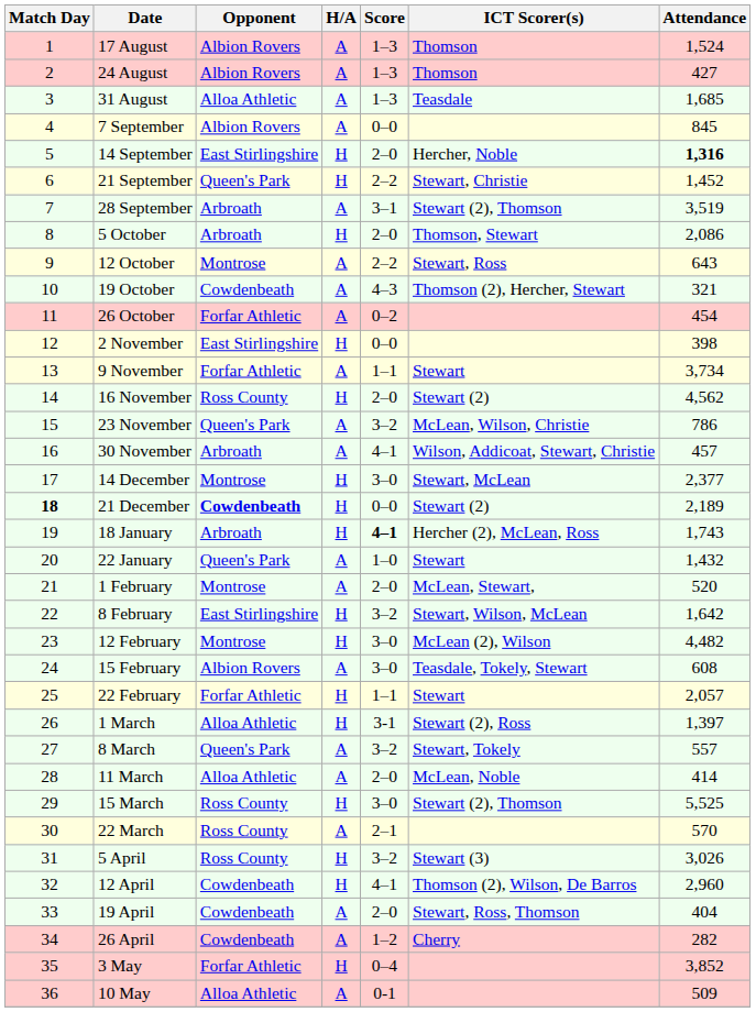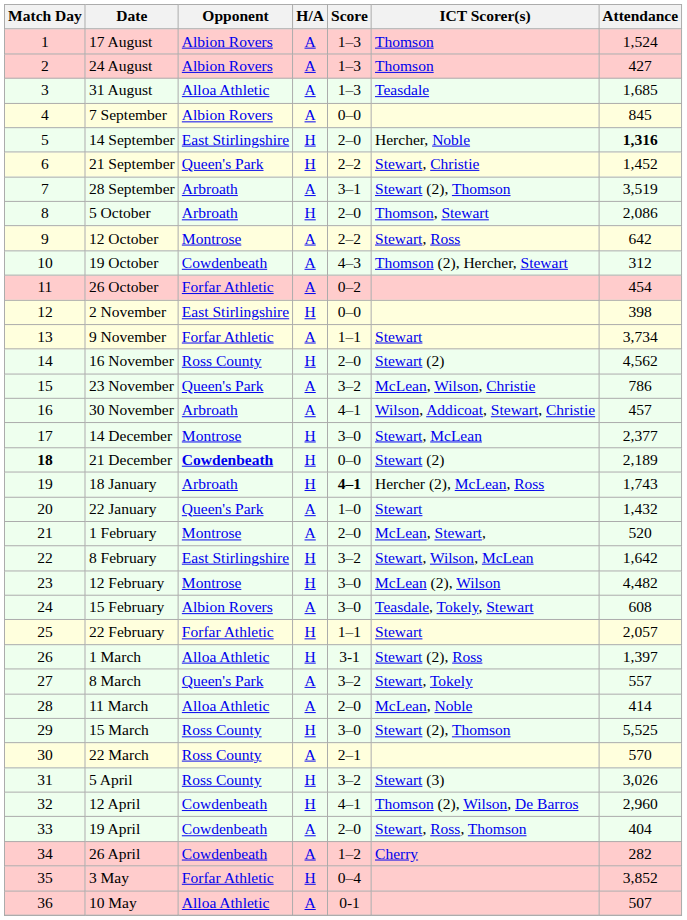 <table class="wikitable" style="text-align:center">
 <tr>
 <th>Match Day</th>
 <th>Date</th>
 <th>Opponent</th>
 <th>H/A</th>
 <th>Score</th>
 <th>ICT Scorer(s)</th>
 <th>Attendance</th>
 </tr>
 <tr bgcolor=#FFCCCC>
 <td>1</td>
 <td align=left>17 August</td>
 <td align=left><a href='#'>Albion Rovers</a></td>
 <td><a href='#'>A</a></td>
 <td>1–3</td>
 <td align=left><a href='#'>Thomson</a></td>
 <td>1,524</td>
 </tr>
 <tr bgcolor=#FFCCCC>
 <td>2</td>
 <td align=left>24 August</td>
 <td align=left><a href='#'>Albion Rovers</a></td>
 <td><a href='#'>A</a></td>
 <td>1–3</td>
 <td align=left><a href='#'>Thomson</a></td>
 <td>427</td>
 </tr>
 <tr bgcolor=#EEFFEE>
 <td>3</td>
 <td align=left>31 August</td>
 <td align=left><a href='#'>Alloa Athletic</a></td>
 <td><a href='#'>A</a></td>
 <td>1–3</td>
 <td align=left><a href='#'>Teasdale</a></td>
 <td>1,685</td>
 </tr>
 <tr bgcolor=#FFFFDD>
 <td>4</td>
 <td align=left>7 September</td>
 <td align=left><a href='#'>Albion Rovers</a></td>
 <td><a href='#'>A</a></td>
 <td>0–0</td>
 <td align=left></td>
 <td>845</td>
 </tr>
 <tr bgcolor=#EEFFEE>
 <td>5</td>
 <td align=left>14 September</td>
 <td align=left><a href='#'>East Stirlingshire</a></td>
 <td><a href='#'>H</a></td>
 <td>2–0</td>
 <td align=left>Hercher, <a href='#'>Noble</a></td>
 <td><strong>1,316</strong></td>
 </tr>
 <tr bgcolor=#FFFFDD>
 <td>6</td>
 <td align=left>21 September</td>
 <td align=left><a href='#'>Queen's Park</a></td>
 <td><a href='#'>H</a></td>
 <td>2–2</td>
 <td align=left><a href='#'>Stewart</a>, <a href='#'>Christie</a></td>
 <td>1,452</td>
 </tr>
 <tr bgcolor=#EEFFEE>
 <td>7</td>
 <td align=left>28 September</td>
 <td align=left><a href='#'>Arbroath</a></td>
 <td><a href='#'>A</a></td>
 <td>3–1</td>
 <td align=left><a href='#'>Stewart</a> (2), <a href='#'>Thomson</a></td>
 <td>3,519</td>
 </tr>
 <tr bgcolor=#EEFFEE>
 <td>8</td>
 <td align=left>5 October</td>
 <td align=left><a href='#'>Arbroath</a></td>
 <td><a href='#'>H</a></td>
 <td>2–0</td>
 <td align=left><a href='#'>Thomson</a>, <a href='#'>Stewart</a></td>
 <td>2,086</td>
 </tr>
 <tr bgcolor=#FFFFDD>
 <td>9</td>
 <td align=left>12 October</td>
 <td align=left><a href='#'>Montrose</a></td>
 <td><a href='#'>A</a></td>
 <td>2–2</td>
 <td align=left><a href='#'>Stewart</a>, <a href='#'>Ross</a></td>
-<td>643</td>
+<td>642</td>
 </tr>
 <tr bgcolor=#EEFFEE>
 <td>10</td>
 <td align=left>19 October</td>
 <td align=left><a href='#'>Cowdenbeath</a></td>
 <td><a href='#'>A</a></td>
 <td>4–3</td>
 <td align=left><a href='#'>Thomson</a> (2), Hercher, <a href='#'>Stewart</a></td>
-<td>321</td>
+<td>312</td>
 </tr>
 <tr bgcolor=#FFCCCC>
 <td>11</td>
 <td align=left>26 October</td>
 <td align=left><a href='#'>Forfar Athletic</a></td>
 <td><a href='#'>A</a></td>
 <td>0–2</td>
 <td align=left></td>
 <td>454</td>
 </tr>
 <tr bgcolor=#FFFFDD>
 <td>12</td>
 <td align=left>2 November</td>
 <td align=left><a href='#'>East Stirlingshire</a></td>
 <td><a href='#'>H</a></td>
 <td>0–0</td>
 <td align=left></td>
 <td>398</td>
 </tr>
 <tr bgcolor=#FFFFDD>
 <td>13</td>
 <td align=left>9 November</td>
 <td align=left><a href='#'>Forfar Athletic</a></td>
 <td><a href='#'>A</a></td>
 <td>1–1</td>
 <td align=left><a href='#'>Stewart</a></td>
 <td>3,734</td>
 </tr>
 <tr bgcolor=#EEFFEE>
 <td>14</td>
 <td align=left>16 November</td>
 <td align=left><a href='#'>Ross County</a></td>
 <td><a href='#'>H</a></td>
 <td>2–0</td>
 <td align=left><a href='#'>Stewart</a> (2)</td>
 <td>4,562</td>
 </tr>
 <tr bgcolor=#EEFFEE>
 <td>15</td>
 <td align=left>23 November</td>
 <td align=left><a href='#'>Queen's Park</a></td>
 <td><a href='#'>A</a></td>
 <td>3–2</td>
 <td align=left><a href='#'>McLean</a>, <a href='#'>Wilson</a>, <a href='#'>Christie</a></td>
 <td>786</td>
 </tr>
 <tr bgcolor=#EEFFEE>
 <td>16</td>
 <td align=left>30 November</td>
 <td align=left><a href='#'>Arbroath</a></td>
 <td><a href='#'>A</a></td>
 <td>4–1</td>
 <td align=left><a href='#'>Wilson</a>, <a href='#'>Addicoat</a>, <a href='#'>Stewart</a>, <a href='#'>Christie</a></td>
 <td>457</td>
 </tr>
 <tr bgcolor=#EEFFEE>
 <td>17</td>
 <td align=left>14 December</td>
 <td align=left><a href='#'>Montrose</a></td>
 <td><a href='#'>H</a></td>
 <td>3–0</td>
 <td align=left><a href='#'>Stewart</a>, <a href='#'>McLean</a></td>
 <td>2,377</td>
 </tr>
 <tr bgcolor=#EEFFEE>
 <td><strong>18</strong></td>
 <td align=left>21 December</td>
 <td align=left><strong><a href='#'>Cowdenbeath</a></strong></td>
 <td><a href='#'>H</a></td>
 <td>0–0</td>
 <td align=left><a href='#'>Stewart</a> (2)</td>
 <td>2,189</td>
 </tr>
 <tr bgcolor=#EEFFEE>
 <td>19</td>
 <td align=left>18 January</td>
 <td align=left><a href='#'>Arbroath</a></td>
 <td><a href='#'>H</a></td>
 <td><strong>4–1</strong></td>
 <td align=left>Hercher (2), <a href='#'>McLean</a>, <a href='#'>Ross</a></td>
 <td>1,743</td>
 </tr>
 <tr bgcolor=#EEFFEE>
 <td>20</td>
 <td align=left>22 January</td>
 <td align=left><a href='#'>Queen's Park</a></td>
 <td><a href='#'>A</a></td>
 <td>1–0</td>
 <td align=left><a href='#'>Stewart</a></td>
 <td>1,432</td>
 </tr>
 <tr bgcolor=#EEFFEE>
 <td>21</td>
 <td align=left>1 February</td>
 <td align=left><a href='#'>Montrose</a></td>
 <td><a href='#'>A</a></td>
 <td>2–0</td>
 <td align=left><a href='#'>McLean</a>, <a href='#'>Stewart</a>,</td>
 <td>520</td>
 </tr>
 <tr bgcolor=#EEFFEE>
 <td>22</td>
 <td align=left>8 February</td>
 <td align=left><a href='#'>East Stirlingshire</a></td>
 <td><a href='#'>H</a></td>
 <td>3–2</td>
 <td align=left><a href='#'>Stewart</a>, <a href='#'>Wilson</a>, <a href='#'>McLean</a></td>
 <td>1,642</td>
 </tr>
 <tr bgcolor=#EEFFEE>
 <td>23</td>
 <td align=left>12 February</td>
 <td align=left><a href='#'>Montrose</a></td>
 <td><a href='#'>H</a></td>
 <td>3–0</td>
 <td align=left><a href='#'>McLean</a> (2), <a href='#'>Wilson</a></td>
 <td>4,482</td>
 </tr>
 <tr bgcolor=#EEFFEE>
 <td>24</td>
 <td align=left>15 February</td>
 <td align=left><a href='#'>Albion Rovers</a></td>
 <td><a href='#'>A</a></td>
 <td>3–0</td>
 <td align=left><a href='#'>Teasdale</a>, <a href='#'>Tokely</a>, <a href='#'>Stewart</a></td>
 <td>608</td>
 </tr>
 <tr bgcolor=#FFFFDD>
 <td>25</td>
 <td align=left>22 February</td>
 <td align=left><a href='#'>Forfar Athletic</a></td>
 <td><a href='#'>H</a></td>
 <td>1–1</td>
 <td align=left><a href='#'>Stewart</a></td>
 <td>2,057</td>
 </tr>
 <tr bgcolor=#EEFFEE>
 <td>26</td>
 <td align=left>1 March</td>
 <td align=left><a href='#'>Alloa Athletic</a></td>
 <td><a href='#'>H</a></td>
 <td>3-1</td>
 <td align=left><a href='#'>Stewart</a> (2), <a href='#'>Ross</a></td>
 <td>1,397</td>
 </tr>
 <tr bgcolor=#EEFFEE>
 <td>27</td>
 <td align=left>8 March</td>
 <td align=left><a href='#'>Queen's Park</a></td>
 <td><a href='#'>A</a></td>
 <td>3–2</td>
 <td align=left><a href='#'>Stewart</a>, <a href='#'>Tokely</a></td>
 <td>557</td>
 </tr>
 <tr bgcolor=#EEFFEE>
 <td>28</td>
 <td align=left>11 March</td>
 <td align=left><a href='#'>Alloa Athletic</a></td>
 <td><a href='#'>A</a></td>
 <td>2–0</td>
 <td align=left><a href='#'>McLean</a>, <a href='#'>Noble</a></td>
 <td>414</td>
 </tr>
 <tr bgcolor=#EEFFEE>
 <td>29</td>
 <td align=left>15 March</td>
 <td align=left><a href='#'>Ross County</a></td>
 <td><a href='#'>H</a></td>
 <td>3–0</td>
 <td align=left><a href='#'>Stewart</a> (2), <a href='#'>Thomson</a></td>
 <td>5,525</td>
 </tr>
 <tr bgcolor=#FFFFDD>
 <td>30</td>
 <td align=left>22 March</td>
 <td align=left><a href='#'>Ross County</a></td>
 <td><a href='#'>A</a></td>
 <td>2–1</td>
 <td align=left></td>
 <td>570</td>
 </tr>
 <tr bgcolor=#EEFFEE>
 <td>31</td>
 <td align=left>5 April</td>
 <td align=left><a href='#'>Ross County</a></td>
 <td><a href='#'>H</a></td>
 <td>3–2</td>
 <td align=left><a href='#'>Stewart</a> (3)</td>
 <td>3,026</td>
 </tr>
 <tr bgcolor=#EEFFEE>
 <td>32</td>
 <td align=left>12 April</td>
 <td align=left><a href='#'>Cowdenbeath</a></td>
 <td><a href='#'>H</a></td>
 <td>4–1</td>
 <td align=left><a href='#'>Thomson</a> (2), <a href='#'>Wilson</a>, <a href='#'>De Barros</a></td>
 <td>2,960</td>
 </tr>
 <tr bgcolor=#EEFFEE>
 <td>33</td>
 <td align=left>19 April</td>
 <td align=left><a href='#'>Cowdenbeath</a></td>
 <td><a href='#'>A</a></td>
 <td>2–0</td>
 <td align=left><a href='#'>Stewart</a>, <a href='#'>Ross</a>, <a href='#'>Thomson</a></td>
 <td>404</td>
 </tr>
 <tr bgcolor=#FFCCCC>
 <td>34</td>
 <td align=left>26 April</td>
 <td align=left><a href='#'>Cowdenbeath</a></td>
 <td><a href='#'>A</a></td>
 <td>1–2</td>
 <td align=left><a href='#'>Cherry</a></td>
 <td>282</td>
 </tr>
 <tr bgcolor=#FFCCCC>
 <td>35</td>
 <td align=left>3 May</td>
 <td align=left><a href='#'>Forfar Athletic</a></td>
 <td><a href='#'>H</a></td>
 <td>0–4</td>
 <td align=left></td>
 <td>3,852</td>
 </tr>
 <tr bgcolor=#FFCCCC>
 <td>36</td>
 <td align=left>10 May</td>
 <td align=left><a href='#'>Alloa Athletic</a></td>
 <td><a href='#'>A</a></td>
 <td>0-1</td>
 <td align=left></td>
-<td>509</td>
+<td>507</td>
 </tr>
 <tr>
 </tr>
 </table>
